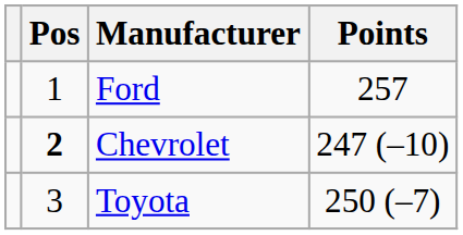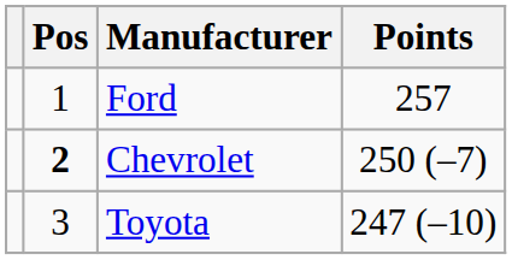 <table class="wikitable" style="font-size: 95%">
 <tr>
 <th></th>
 <th>Pos</th>
 <th>Manufacturer</th>
 <th>Points</th>
 </tr>
 <tr>
 <td align="left"></td>
 <td style="text-align:center;">1</td>
 <td><a href='#'>Ford</a></td>
 <td style="text-align:center;">257</td>
 </tr>
 <tr>
 <td align="left"></td>
 <td style="text-align:center;"><strong>2</strong></td>
 <td><a href='#'>Chevrolet</a></td>
-<td style="text-align:center;">247 (–10)</td>
+<td style="text-align:center;">250 (–7)</td>
 </tr>
 <tr>
 <td align="left"></td>
 <td style="text-align:center;">3</td>
 <td><a href='#'>Toyota</a></td>
-<td style="text-align:center;">250 (–7)</td>
+<td style="text-align:center;">247 (–10)</td>
 </tr>
 <tr class="sortbottom">
 </tr>
 </table>
